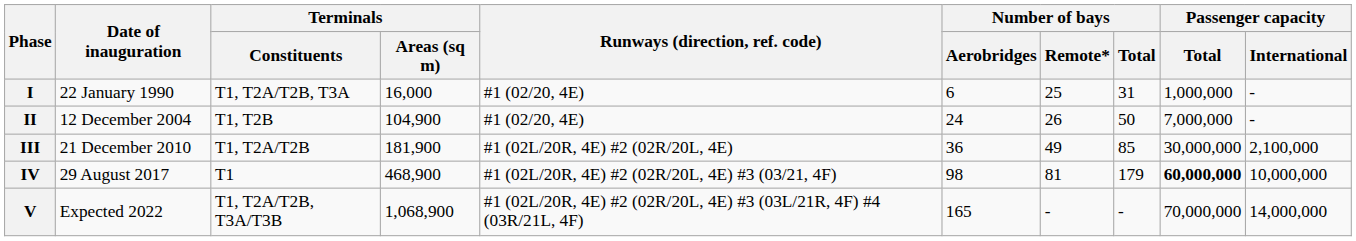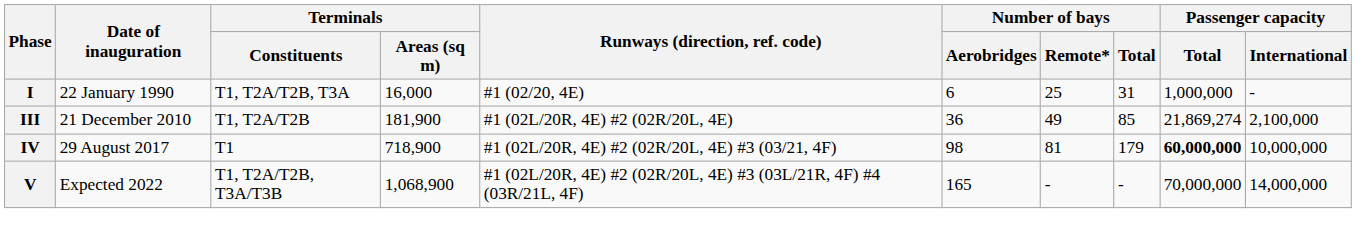 <table class="wikitable" summary="Chongqing Airport expansion">
 <tr>
 <th scope="col" rowspan="2">Phase</th>
 <th ! scope="col" rowspan="2">Date of inauguration</th>
 <th ! scope="col" colspan="2">Terminals</th>
 <th ! scope="col" rowspan="2">Runways (direction, ref. code)</th>
 <th ! scope="col" colspan="3">Number of bays</th>
 <th ! scope="col" colspan="2">Passenger capacity</th>
 </tr>
 <tr>
 <th scope=col>Constituents</th>
 <th>Areas (sq m)</th>
 <th>Aerobridges</th>
 <th>Remote*</th>
 <th>Total</th>
 <th>Total</th>
 <th>International</th>
 </tr>
 <tr>
 <th scope="row">I</th>
 <td>22 January 1990</td>
 <td>T1, T2A/T2B, T3A</td>
 <td>16,000</td>
 <td>#1 (02/20, 4E)</td>
 <td>6</td>
 <td>25</td>
 <td>31</td>
 <td>1,000,000</td>
 <td>-</td>
 </tr>
 <tr>
-<th scope="row">II</th>
-<td>12 December 2004</td>
-<td>T1, T2B</td>
-<td>104,900</td>
-<td>#1 (02/20, 4E)</td>
-<td>24</td>
-<td>26</td>
-<td>50</td>
-<td>7,000,000</td>
-<td>-</td>
-</tr>
-<tr>
 <th scope="row">III</th>
 <td>21 December 2010</td>
 <td>T1, T2A/T2B</td>
 <td>181,900</td>
 <td>#1 (02L/20R, 4E) #2 (02R/20L, 4E)</td>
 <td>36</td>
 <td>49</td>
 <td>85</td>
-<td>30,000,000</td>
+<td>21,869,274</td>
 <td>2,100,000</td>
 </tr>
 <tr>
 <th scope="row">IV</th>
 <td>29 August 2017</td>
 <td>T1</td>
-<td>468,900</td>
+<td>718,900</td>
 <td>#1 (02L/20R, 4E) #2 (02R/20L, 4E) #3 (03/21, 4F)</td>
 <td>98</td>
 <td>81</td>
 <td>179</td>
 <td><strong>60,000,000</strong></td>
 <td>10,000,000</td>
 </tr>
 <tr>
 <th scope="row">V</th>
 <td>Expected 2022</td>
 <td>T1, T2A/T2B, T3A/T3B</td>
 <td>1,068,900</td>
 <td>#1 (02L/20R, 4E) #2 (02R/20L, 4E) #3 (03L/21R, 4F) #4 (03R/21L, 4F)</td>
 <td>165</td>
 <td>-</td>
 <td>-</td>
 <td>70,000,000</td>
 <td>14,000,000</td>
 </tr>
 </table>
